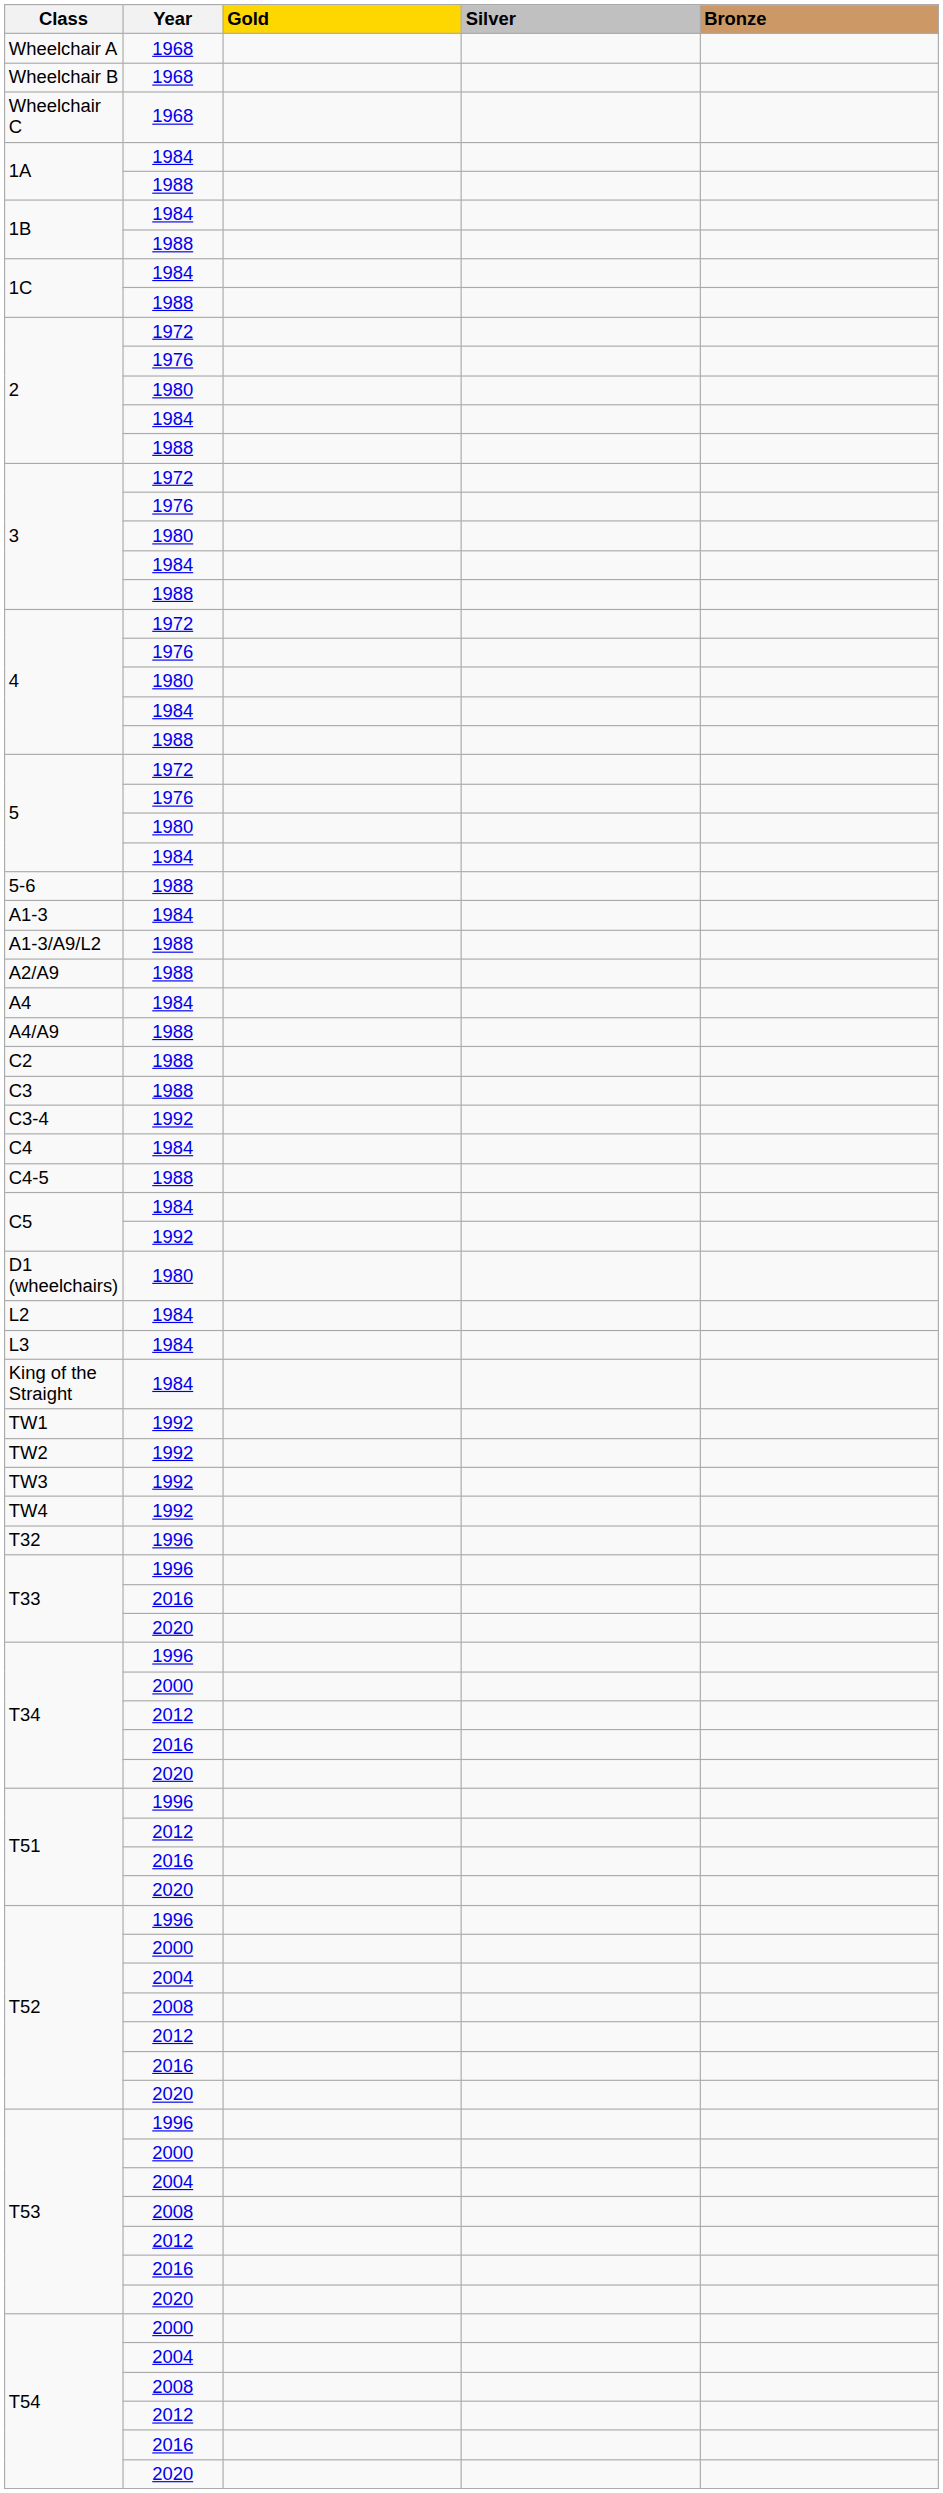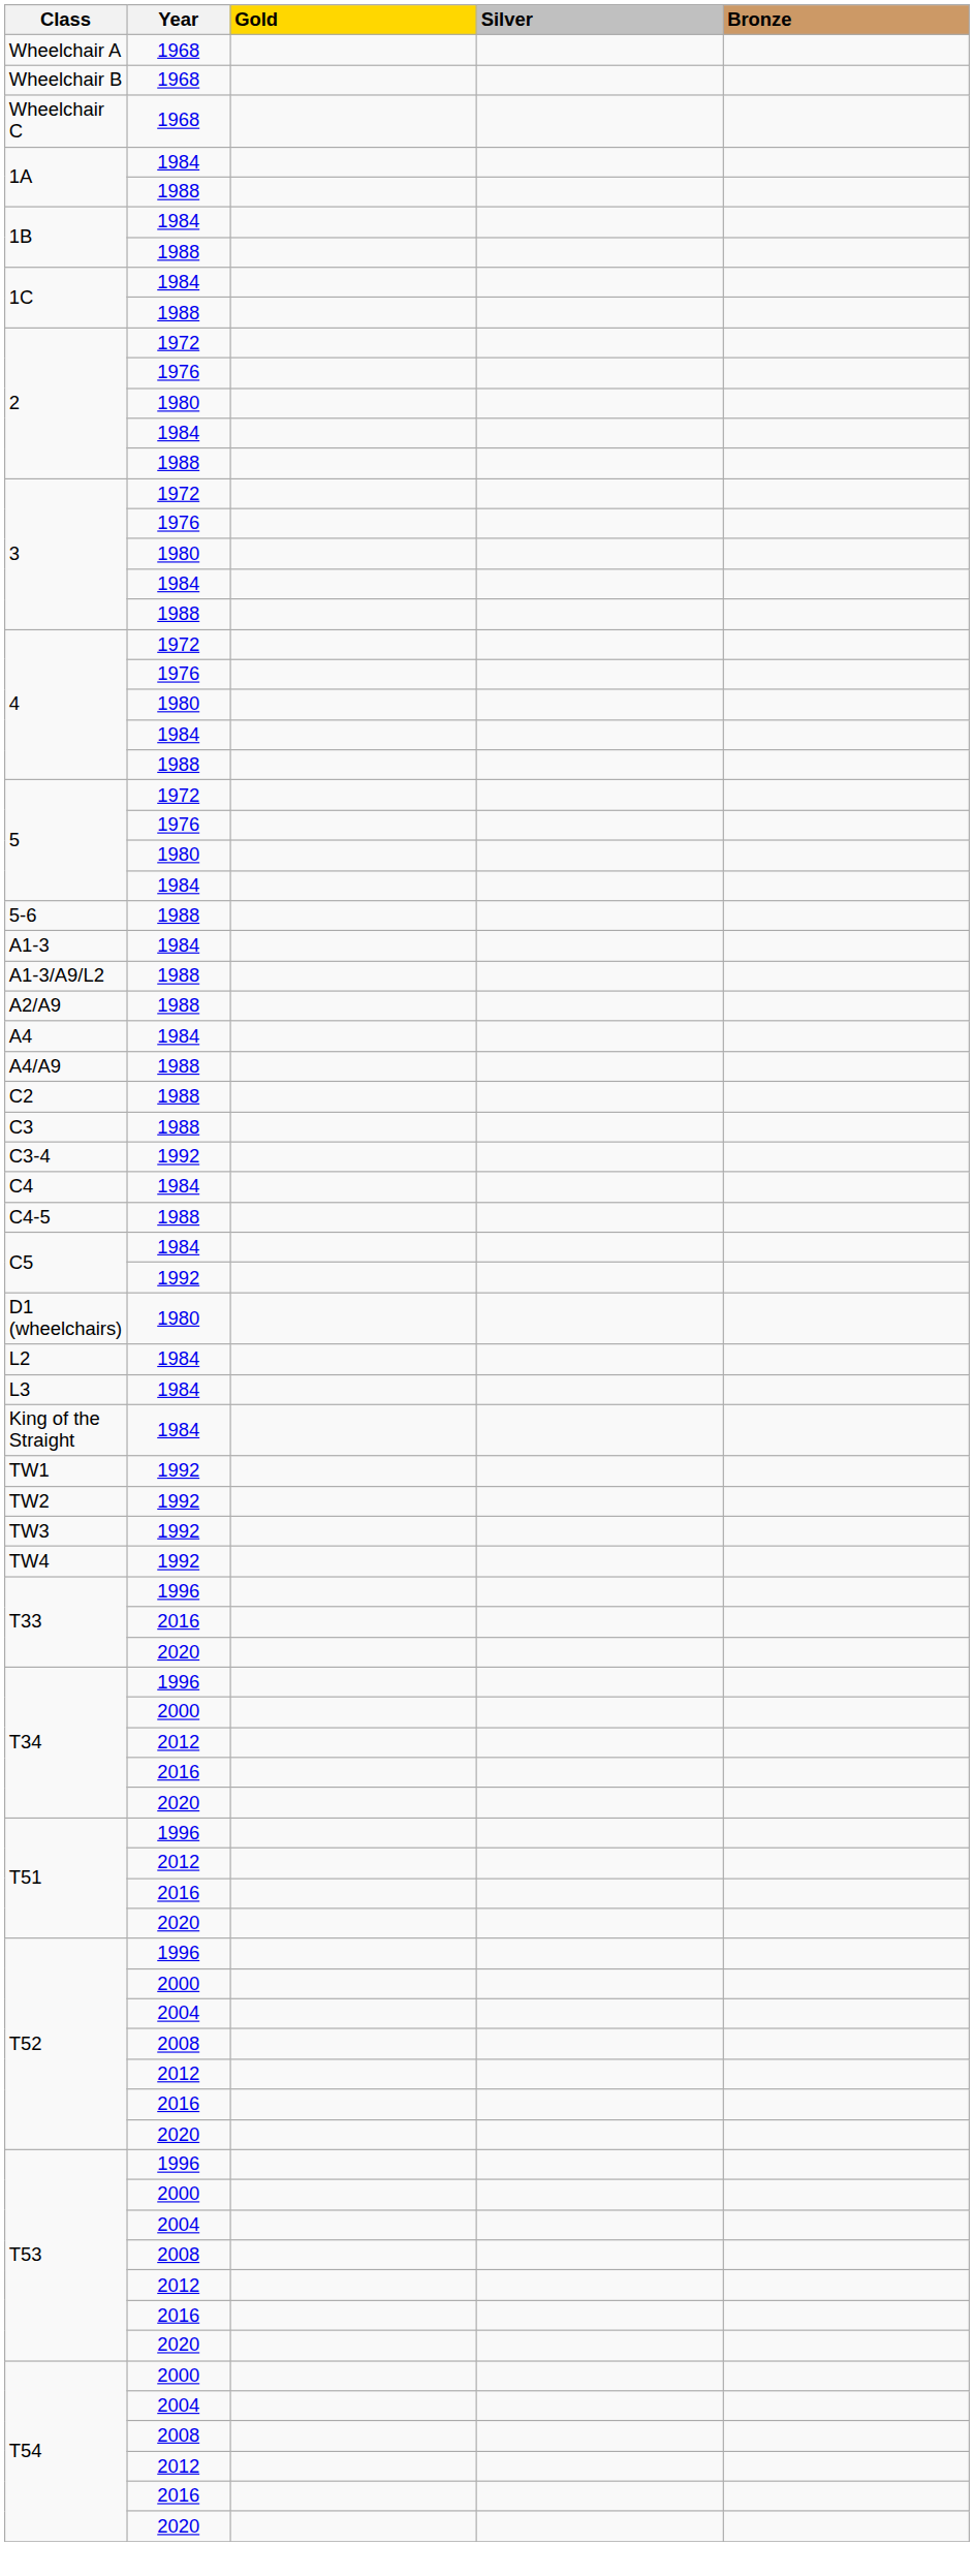 <table class="wikitable">
 <tr>
 <th width=80>Class</th>
 <th width=80>Year</th>
 <td width=200 bgcolor=gold><strong>Gold</strong></td>
 <td width=200 bgcolor=silver><strong>Silver</strong></td>
 <td width=200 bgcolor=cc9966><strong>Bronze</strong></td>
 </tr>
 <tr>
 <td>Wheelchair A</td>
 <td align=center><a href='#'>1968</a></td>
 <td></td>
 <td></td>
 <td></td>
 </tr>
 <tr>
 <td>Wheelchair B</td>
 <td align=center><a href='#'>1968</a></td>
 <td></td>
 <td></td>
 <td></td>
 </tr>
 <tr>
 <td>Wheelchair C</td>
 <td align=center><a href='#'>1968</a></td>
 <td></td>
 <td></td>
 <td></td>
 </tr>
 <tr>
 <td rowspan=2>1A</td>
 <td align=center><a href='#'>1984</a></td>
 <td></td>
 <td></td>
 <td></td>
 </tr>
 <tr>
 <td align=center><a href='#'>1988</a></td>
 <td></td>
 <td></td>
 <td></td>
 </tr>
 <tr>
 <td rowspan=2>1B</td>
 <td align=center><a href='#'>1984</a></td>
 <td></td>
 <td></td>
 <td></td>
 </tr>
 <tr>
 <td align=center><a href='#'>1988</a></td>
 <td></td>
 <td></td>
 <td></td>
 </tr>
 <tr>
 <td rowspan=2>1C</td>
 <td align=center><a href='#'>1984</a></td>
 <td></td>
 <td></td>
 <td></td>
 </tr>
 <tr>
 <td align=center><a href='#'>1988</a></td>
 <td></td>
 <td></td>
 <td></td>
 </tr>
 <tr>
 <td rowspan=5>2</td>
 <td align=center><a href='#'>1972</a></td>
 <td></td>
 <td></td>
 <td></td>
 </tr>
 <tr>
 <td align=center><a href='#'>1976</a></td>
 <td></td>
 <td></td>
 <td></td>
 </tr>
 <tr>
 <td align=center><a href='#'>1980</a></td>
 <td></td>
 <td></td>
 <td></td>
 </tr>
 <tr>
 <td align=center><a href='#'>1984</a></td>
 <td></td>
 <td></td>
 <td></td>
 </tr>
 <tr>
 <td align=center><a href='#'>1988</a></td>
 <td></td>
 <td></td>
 <td></td>
 </tr>
 <tr>
 <td rowspan=5>3</td>
 <td align=center><a href='#'>1972</a></td>
 <td></td>
 <td></td>
 <td></td>
 </tr>
 <tr>
 <td align=center><a href='#'>1976</a></td>
 <td></td>
 <td></td>
 <td></td>
 </tr>
 <tr>
 <td align=center><a href='#'>1980</a></td>
 <td></td>
 <td></td>
 <td></td>
 </tr>
 <tr>
 <td align=center><a href='#'>1984</a></td>
 <td></td>
 <td></td>
 <td></td>
 </tr>
 <tr>
 <td align=center><a href='#'>1988</a></td>
 <td></td>
 <td></td>
 <td></td>
 </tr>
 <tr>
 <td rowspan=5>4</td>
 <td align=center><a href='#'>1972</a></td>
 <td></td>
 <td></td>
 <td></td>
 </tr>
 <tr>
 <td align=center><a href='#'>1976</a></td>
 <td></td>
 <td></td>
 <td></td>
 </tr>
 <tr>
 <td align=center><a href='#'>1980</a></td>
 <td></td>
 <td></td>
 <td></td>
 </tr>
 <tr>
 <td align=center><a href='#'>1984</a></td>
 <td></td>
 <td></td>
 <td></td>
 </tr>
 <tr>
 <td align=center><a href='#'>1988</a></td>
 <td></td>
 <td></td>
 <td></td>
 </tr>
 <tr>
 <td rowspan=4>5</td>
 <td align=center><a href='#'>1972</a></td>
 <td></td>
 <td></td>
 <td></td>
 </tr>
 <tr>
 <td align=center><a href='#'>1976</a></td>
 <td></td>
 <td></td>
 <td></td>
 </tr>
 <tr>
 <td align=center><a href='#'>1980</a></td>
 <td></td>
 <td></td>
 <td></td>
 </tr>
 <tr>
 <td align=center><a href='#'>1984</a></td>
 <td></td>
 <td></td>
 <td></td>
 </tr>
 <tr>
 <td>5-6</td>
 <td align=center><a href='#'>1988</a></td>
 <td></td>
 <td></td>
 <td></td>
 </tr>
 <tr>
 <td>A1-3</td>
 <td align=center><a href='#'>1984</a></td>
 <td></td>
 <td></td>
 <td></td>
 </tr>
 <tr>
 <td>A1-3/A9/L2</td>
 <td align=center><a href='#'>1988</a></td>
 <td></td>
 <td></td>
 <td></td>
 </tr>
 <tr>
 <td>A2/A9</td>
 <td align=center><a href='#'>1988</a></td>
 <td></td>
 <td></td>
 <td></td>
 </tr>
 <tr>
 <td>A4</td>
 <td align=center><a href='#'>1984</a></td>
 <td></td>
 <td></td>
 <td></td>
 </tr>
 <tr>
 <td>A4/A9</td>
 <td align=center><a href='#'>1988</a></td>
 <td></td>
 <td></td>
 <td></td>
 </tr>
 <tr>
 <td>C2</td>
 <td align=center><a href='#'>1988</a></td>
 <td></td>
 <td></td>
 <td></td>
 </tr>
 <tr>
 <td>C3</td>
 <td align=center><a href='#'>1988</a></td>
 <td></td>
 <td></td>
 <td></td>
 </tr>
 <tr>
 <td>C3-4</td>
 <td align=center><a href='#'>1992</a></td>
 <td></td>
 <td></td>
 <td></td>
 </tr>
 <tr>
 <td>C4</td>
 <td align=center><a href='#'>1984</a></td>
 <td></td>
 <td></td>
 <td></td>
 </tr>
 <tr>
 <td>C4-5</td>
 <td align=center><a href='#'>1988</a></td>
 <td></td>
 <td></td>
 <td></td>
 </tr>
 <tr>
 <td rowspan=2>C5</td>
 <td align=center><a href='#'>1984</a></td>
 <td></td>
 <td></td>
 <td></td>
 </tr>
 <tr>
 <td align=center><a href='#'>1992</a></td>
 <td></td>
 <td></td>
 <td></td>
 </tr>
 <tr>
 <td>D1 (wheelchairs)</td>
 <td align=center><a href='#'>1980</a></td>
 <td></td>
 <td></td>
 <td></td>
 </tr>
 <tr>
 <td>L2</td>
 <td align=center><a href='#'>1984</a></td>
 <td></td>
 <td></td>
 <td></td>
 </tr>
 <tr>
 <td>L3</td>
 <td align=center><a href='#'>1984</a></td>
 <td></td>
 <td></td>
 <td></td>
 </tr>
 <tr>
 <td>King of the Straight</td>
 <td align=center><a href='#'>1984</a></td>
 <td></td>
 <td></td>
 <td></td>
 </tr>
 <tr>
 <td>TW1</td>
 <td align=center><a href='#'>1992</a></td>
 <td></td>
 <td></td>
 <td></td>
 </tr>
 <tr>
 <td>TW2</td>
 <td align=center><a href='#'>1992</a></td>
 <td></td>
 <td></td>
 <td></td>
 </tr>
 <tr>
 <td>TW3</td>
 <td align=center><a href='#'>1992</a></td>
 <td></td>
 <td></td>
 <td></td>
 </tr>
 <tr>
 <td>TW4</td>
 <td align=center><a href='#'>1992</a></td>
 <td></td>
 <td></td>
 <td></td>
 </tr>
 <tr>
-<td>T32</td>
-<td align=center><a href='#'>1996</a></td>
-<td></td>
-<td></td>
-<td></td>
-</tr>
-<tr>
 <td rowspan=3>T33</td>
 <td align=center><a href='#'>1996</a></td>
 <td></td>
 <td></td>
 <td></td>
 </tr>
 <tr>
 <td align=center><a href='#'>2016</a></td>
 <td></td>
 <td></td>
 <td></td>
 </tr>
 <tr>
 <td align=center><a href='#'>2020</a></td>
 <td></td>
 <td></td>
 <td></td>
 </tr>
 <tr>
 <td rowspan=5>T34</td>
 <td align=center><a href='#'>1996</a></td>
 <td></td>
 <td></td>
 <td></td>
 </tr>
 <tr>
 <td align=center><a href='#'>2000</a></td>
 <td></td>
 <td></td>
 <td></td>
 </tr>
 <tr>
 <td align=center><a href='#'>2012</a></td>
 <td></td>
 <td></td>
 <td></td>
 </tr>
 <tr>
 <td align=center><a href='#'>2016</a></td>
 <td></td>
 <td></td>
 <td></td>
 </tr>
 <tr>
 <td align=center><a href='#'>2020</a></td>
 <td></td>
 <td></td>
 <td></td>
 </tr>
 <tr>
 <td rowspan=4>T51</td>
 <td align=center><a href='#'>1996</a></td>
 <td></td>
 <td></td>
 <td></td>
 </tr>
 <tr>
 <td align=center><a href='#'>2012</a></td>
 <td></td>
 <td></td>
 <td></td>
 </tr>
 <tr>
 <td align=center><a href='#'>2016</a></td>
 <td></td>
 <td></td>
 <td></td>
 </tr>
 <tr>
 <td align=center><a href='#'>2020</a></td>
 <td></td>
 <td></td>
 <td></td>
 </tr>
 <tr>
 <td rowspan=7>T52</td>
 <td align=center><a href='#'>1996</a></td>
 <td></td>
 <td></td>
 <td></td>
 </tr>
 <tr>
 <td align=center><a href='#'>2000</a></td>
 <td></td>
 <td></td>
 <td></td>
 </tr>
 <tr>
 <td align=center><a href='#'>2004</a></td>
 <td></td>
 <td></td>
 <td></td>
 </tr>
 <tr>
 <td align=center><a href='#'>2008</a></td>
 <td></td>
 <td></td>
 <td></td>
 </tr>
 <tr>
 <td align=center><a href='#'>2012</a></td>
 <td></td>
 <td></td>
 <td></td>
 </tr>
 <tr>
 <td align=center><a href='#'>2016</a></td>
 <td></td>
 <td></td>
 <td></td>
 </tr>
 <tr>
 <td align=center><a href='#'>2020</a></td>
 <td></td>
 <td></td>
 <td></td>
 </tr>
 <tr>
 <td rowspan=7>T53</td>
 <td align=center><a href='#'>1996</a></td>
 <td></td>
 <td></td>
 <td></td>
 </tr>
 <tr>
 <td align=center><a href='#'>2000</a></td>
 <td></td>
 <td></td>
 <td></td>
 </tr>
 <tr>
 <td align=center><a href='#'>2004</a></td>
 <td></td>
 <td></td>
 <td></td>
 </tr>
 <tr>
 <td align=center><a href='#'>2008</a></td>
 <td></td>
 <td></td>
 <td></td>
 </tr>
 <tr>
 <td align=center><a href='#'>2012</a></td>
 <td></td>
 <td></td>
 <td></td>
 </tr>
 <tr>
 <td align=center><a href='#'>2016</a></td>
 <td></td>
 <td></td>
 <td></td>
 </tr>
 <tr>
 <td align=center><a href='#'>2020</a></td>
 <td></td>
 <td></td>
 <td></td>
 </tr>
 <tr>
 <td rowspan=6>T54</td>
 <td align=center><a href='#'>2000</a></td>
 <td></td>
 <td></td>
 <td></td>
 </tr>
 <tr>
 <td align=center><a href='#'>2004</a></td>
 <td></td>
 <td></td>
 <td></td>
 </tr>
 <tr>
 <td align=center><a href='#'>2008</a></td>
 <td></td>
 <td></td>
 <td></td>
 </tr>
 <tr>
 <td align=center><a href='#'>2012</a></td>
 <td></td>
 <td></td>
 <td></td>
 </tr>
 <tr>
 <td align=center><a href='#'>2016</a></td>
 <td></td>
 <td></td>
 <td></td>
 </tr>
 <tr>
 <td align=center><a href='#'>2020</a></td>
 <td></td>
 <td></td>
 <td></td>
 </tr>
 </table>
